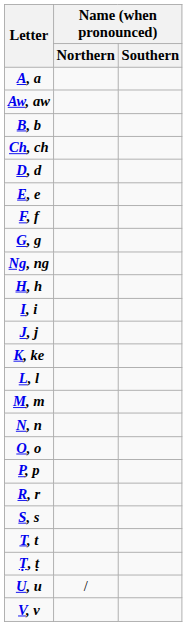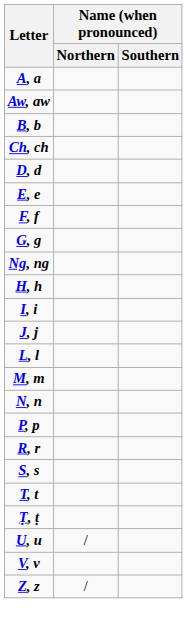 <table class="wikitable" style="text-align:center">
 <tr>
 <th rowspan="2" scope="col">Letter</th>
 <th colspan="2">Name (when<br>pronounced)</th>
 </tr>
 <tr>
 <th>Northern</th>
 <th>Southern</th>
 </tr>
 <tr>
 <td><strong><em><a href='#'>A</a>, a</em></strong></td>
 <td></td>
 <td></td>
 </tr>
 <tr>
 <td><strong><em><a href='#'>Aw</a>, aw</em></strong></td>
 <td></td>
 <td></td>
 </tr>
 <tr>
 <td><strong><em><a href='#'>B</a>, b</em></strong></td>
 <td></td>
 <td></td>
 </tr>
 <tr>
 <td><strong><em><a href='#'>Ch</a>, ch</em></strong></td>
 <td></td>
 <td></td>
 </tr>
 <tr>
 <td><strong><em><a href='#'>D</a>, d</em></strong></td>
 <td></td>
 <td></td>
 </tr>
 <tr>
 <td><strong><em><a href='#'>E</a>, e</em></strong></td>
 <td></td>
 <td></td>
 </tr>
 <tr>
 <td><strong><em><a href='#'>F</a>, f</em></strong></td>
 <td></td>
 <td></td>
 </tr>
 <tr>
 <td><strong><em><a href='#'>G</a>, g</em></strong></td>
 <td></td>
 <td></td>
 </tr>
 <tr>
 <td><strong><em><a href='#'>Ng</a>, ng</em></strong></td>
 <td></td>
 <td></td>
 </tr>
 <tr>
 <td><strong><em><a href='#'>H</a>, h</em></strong></td>
 <td></td>
 <td></td>
 </tr>
 <tr>
 <td><strong><em><a href='#'>I</a>, i</em></strong></td>
 <td></td>
 <td></td>
 </tr>
 <tr>
 <td><strong><em><a href='#'>J</a>, j</em></strong></td>
 <td></td>
 <td></td>
 </tr>
 <tr>
-<td><strong><em><a href='#'>K</a>, ke</em></strong></td>
-<td></td>
-<td></td>
-</tr>
-<tr>
 <td><strong><em><a href='#'>L</a>, l</em></strong></td>
 <td></td>
 <td></td>
 </tr>
 <tr>
 <td><strong><em><a href='#'>M</a>, m</em></strong></td>
 <td></td>
 <td></td>
 </tr>
 <tr>
 <td><strong><em><a href='#'>N</a>, n</em></strong></td>
-<td></td>
-<td></td>
-</tr>
-<tr>
-<td><strong><em><a href='#'>O</a>, o</em></strong></td>
 <td></td>
 <td></td>
 </tr>
 <tr>
 <td><strong><em><a href='#'>P</a>, p</em></strong></td>
 <td></td>
 <td></td>
 </tr>
 <tr>
 <td><strong><em><a href='#'>R</a>, r</em></strong></td>
 <td></td>
 <td></td>
 </tr>
 <tr>
 <td><strong><em><a href='#'>S</a>, s</em></strong></td>
 <td></td>
 <td></td>
 </tr>
 <tr>
 <td><strong><em><a href='#'>T</a>, t</em></strong></td>
 <td></td>
 <td></td>
 </tr>
 <tr>
 <td><strong><em><a href='#'>Ṭ</a>, ṭ</em></strong></td>
 <td></td>
 <td></td>
 </tr>
 <tr>
 <td><strong><em><a href='#'>U</a>, u</em></strong></td>
 <td>/</td>
 <td></td>
 </tr>
 <tr>
 <td><strong><em><a href='#'>V</a>, v</em></strong></td>
 <td></td>
 <td></td>
 </tr>
+<tr>
+<td><strong><em><a href='#'>Z</a>, z</em></strong></td>
+<td>/</td>
+<td></td>
+</tr>
 </table>
